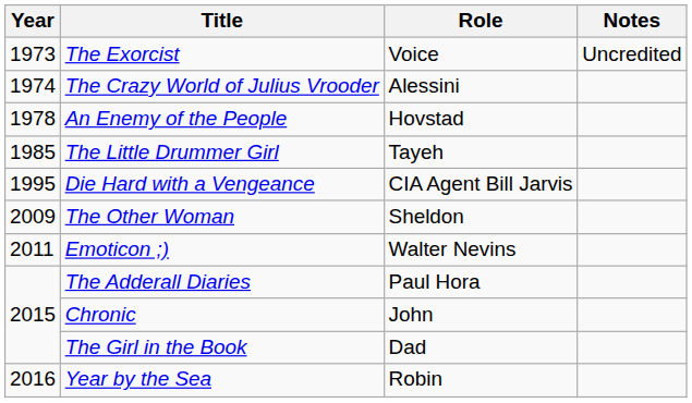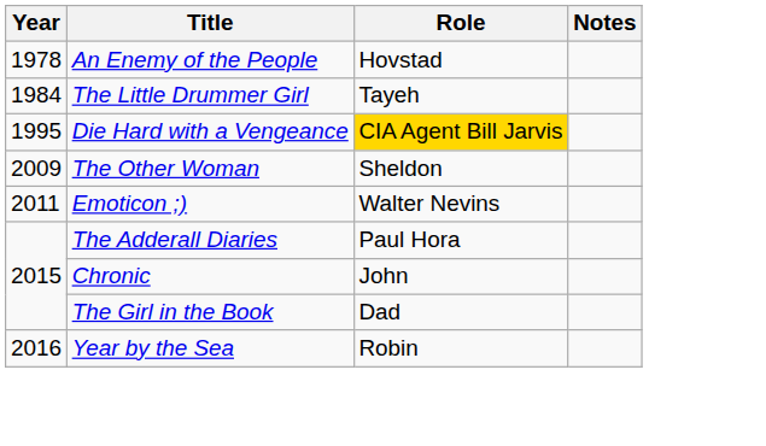 <table class="wikitable">
 <tr>
 <th>Year</th>
 <th>Title</th>
 <th>Role</th>
 <th>Notes</th>
 </tr>
 <tr>
-<td>1973</td>
-<td><em><a href='#'>The Exorcist</a></em></td>
-<td>Voice</td>
-<td>Uncredited</td>
-</tr>
-<tr>
-<td>1974</td>
-<td><em><a href='#'>The Crazy World of Julius Vrooder</a></em></td>
-<td>Alessini</td>
-<td></td>
-</tr>
-<tr>
 <td>1978</td>
 <td><em><a href='#'>An Enemy of the People</a></em></td>
 <td>Hovstad</td>
 <td></td>
 </tr>
 <tr>
-<td>1985</td>
+<td>1984</td>
 <td><em><a href='#'>The Little Drummer Girl</a></em></td>
 <td>Tayeh</td>
 <td></td>
 </tr>
 <tr>
 <td>1995</td>
 <td><em><a href='#'>Die Hard with a Vengeance</a></em></td>
-<td>CIA Agent Bill Jarvis</td>
+<td style="background: gold;">CIA Agent Bill Jarvis</td>
 <td></td>
 </tr>
 <tr>
 <td>2009</td>
 <td><em><a href='#'>The Other Woman</a></em></td>
 <td>Sheldon</td>
 <td></td>
 </tr>
 <tr>
 <td>2011</td>
 <td><em><a href='#'>Emoticon ;)</a></em></td>
 <td>Walter Nevins</td>
 <td></td>
 </tr>
 <tr>
 <td rowspan="3">2015</td>
 <td><em><a href='#'>The Adderall Diaries</a></em></td>
 <td>Paul Hora</td>
 <td></td>
 </tr>
 <tr>
 <td><em><a href='#'>Chronic</a></em></td>
 <td>John</td>
 <td></td>
 </tr>
 <tr>
 <td><em><a href='#'>The Girl in the Book</a></em></td>
 <td>Dad</td>
 <td></td>
 </tr>
 <tr>
 <td>2016</td>
 <td><em><a href='#'>Year by the Sea</a></em></td>
 <td>Robin</td>
 <td></td>
 </tr>
 </table>
